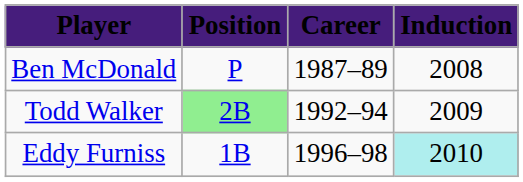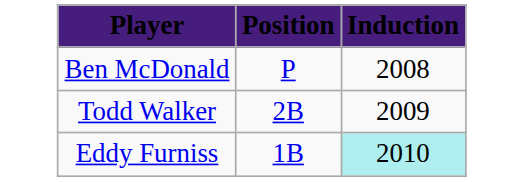 <table class="wikitable" style="margin: 1em auto 1em auto">
 <tr style="text-align:center;">
 <th style="background:#461D7C;" align="center"><span>Player</span></th>
 <th style="background:#461D7C;" align="center"><span>Position</span></th>
-<th style="background:#461D7C;" align="center"><span>Career</span></th>
 <th style="background:#461D7C;" align="center"><span>Induction</span></th>
 </tr>
 <tr style="text-align:center;">
 <td><a href='#'>Ben McDonald</a></td>
 <td><a href='#'>P</a></td>
-<td>1987–89</td>
 <td>2008</td>
 </tr>
 <tr style="text-align:center;">
 <td><a href='#'>Todd Walker</a></td>
-<td style="background: lightgreen;"><a href='#'>2B</a></td>
-<td>1992–94</td>
+<td><a href='#'>2B</a></td>
 <td>2009</td>
 </tr>
 <tr style="text-align:center;">
 <td><a href='#'>Eddy Furniss</a></td>
 <td><a href='#'>1B</a></td>
-<td>1996–98</td>
 <td style="background: paleturquoise;">2010</td>
 </tr>
 </table>
